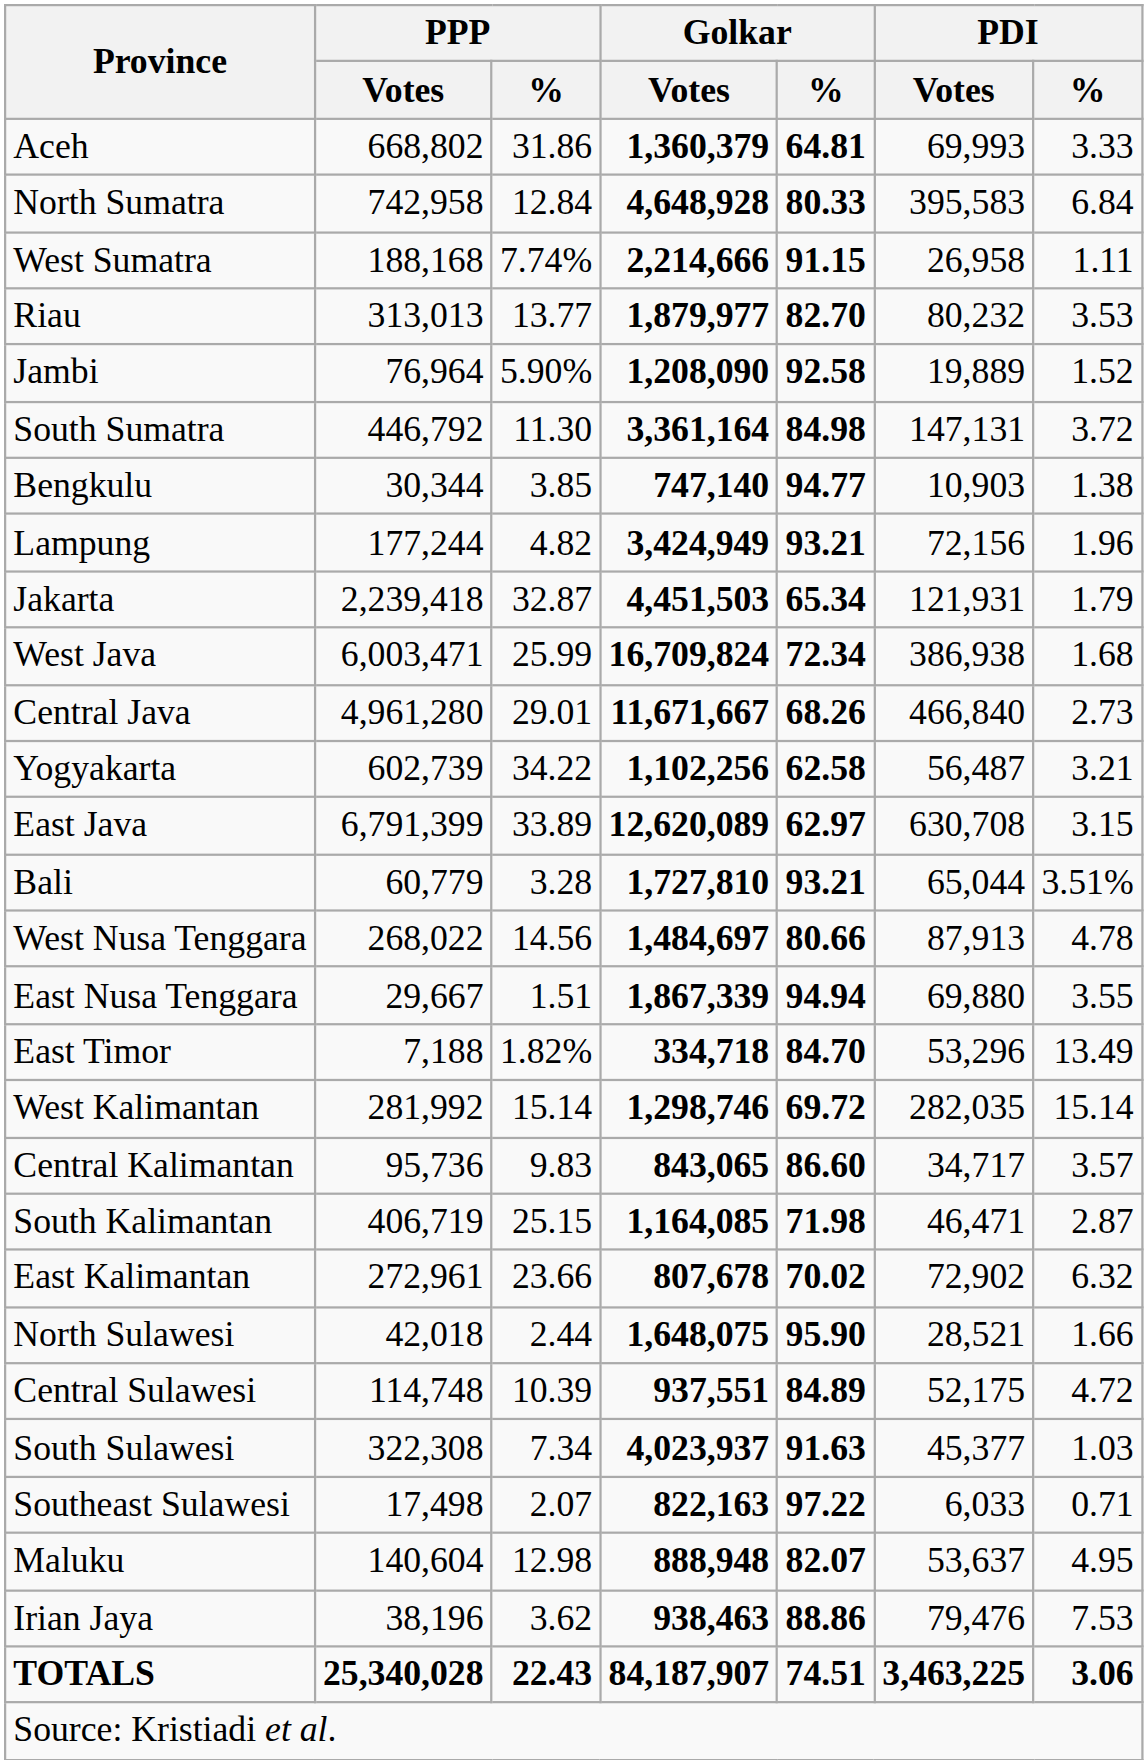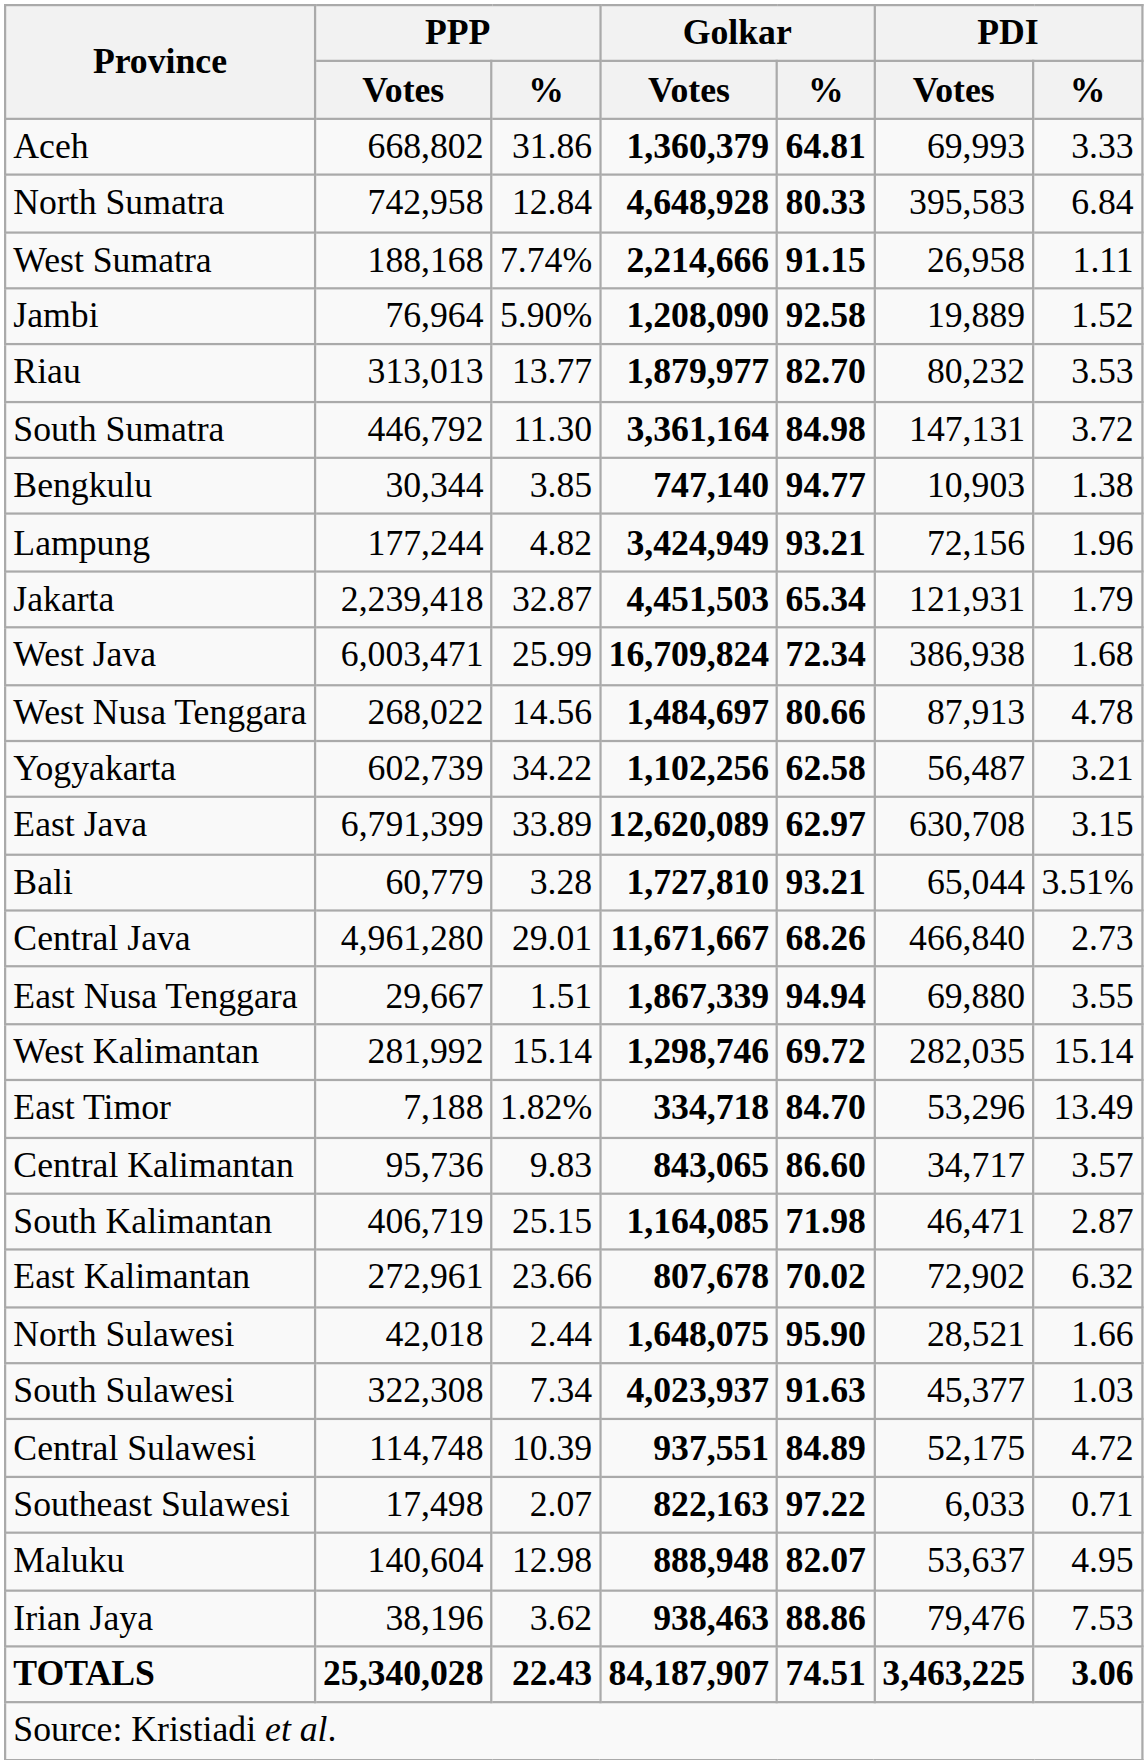 <table class="wikitable sortable" style=text-align:right>
 <tr>
 <th rowspan=2>Province</th>
 <th colspan=2>PPP</th>
 <th colspan=2>Golkar</th>
 <th colspan=2>PDI</th>
 </tr>
 <tr>
 <th>Votes</th>
 <th>%</th>
 <th>Votes</th>
 <th>%</th>
 <th>Votes</th>
 <th>%</th>
 </tr>
 <tr>
 <td align=left>Aceh</td>
 <td>668,802</td>
 <td>31.86</td>
 <td><strong>1,360,379</strong></td>
 <td><strong>64.81</strong></td>
 <td>69,993</td>
 <td>3.33</td>
 </tr>
 <tr>
 <td align=left>North Sumatra</td>
 <td>742,958</td>
 <td>12.84</td>
 <td><strong>4,648,928</strong></td>
 <td><strong>80.33</strong></td>
 <td>395,583</td>
 <td>6.84</td>
 </tr>
 <tr>
 <td align=left>West Sumatra</td>
 <td>188,168</td>
 <td>7.74%</td>
 <td><strong>2,214,666</strong></td>
 <td><strong>91.15</strong></td>
 <td>26,958</td>
 <td>1.11</td>
 </tr>
 <tr>
+<td align=left>Jambi</td>
+<td>76,964</td>
+<td>5.90%</td>
+<td><strong>1,208,090</strong></td>
+<td><strong>92.58</strong></td>
+<td>19,889</td>
+<td>1.52</td>
+</tr>
+<tr>
 <td align=left>Riau</td>
 <td>313,013</td>
 <td>13.77</td>
 <td><strong>1,879,977</strong></td>
 <td><strong>82.70</strong></td>
 <td>80,232</td>
 <td>3.53</td>
-</tr>
-<tr>
-<td align=left>Jambi</td>
-<td>76,964</td>
-<td>5.90%</td>
-<td><strong>1,208,090</strong></td>
-<td><strong>92.58</strong></td>
-<td>19,889</td>
-<td>1.52</td>
 </tr>
 <tr>
 <td align=left>South Sumatra</td>
 <td>446,792</td>
 <td>11.30</td>
 <td><strong>3,361,164</strong></td>
 <td><strong>84.98</strong></td>
 <td>147,131</td>
 <td>3.72</td>
 </tr>
 <tr>
 <td align=left>Bengkulu</td>
 <td>30,344</td>
 <td>3.85</td>
 <td><strong>747,140</strong></td>
 <td><strong>94.77</strong></td>
 <td>10,903</td>
 <td>1.38</td>
 </tr>
 <tr>
 <td align=left>Lampung</td>
 <td>177,244</td>
 <td>4.82</td>
 <td><strong>3,424,949</strong></td>
 <td><strong>93.21</strong></td>
 <td>72,156</td>
 <td>1.96</td>
 </tr>
 <tr>
 <td align=left>Jakarta</td>
 <td>2,239,418</td>
 <td>32.87</td>
 <td><strong>4,451,503</strong></td>
 <td><strong>65.34</strong></td>
 <td>121,931</td>
 <td>1.79</td>
 </tr>
 <tr>
 <td align=left>West Java</td>
 <td>6,003,471</td>
 <td>25.99</td>
 <td><strong>16,709,824</strong></td>
 <td><strong>72.34</strong></td>
 <td>386,938</td>
 <td>1.68</td>
 </tr>
 <tr>
-<td align=left>Central Java</td>
-<td>4,961,280</td>
-<td>29.01</td>
-<td><strong>11,671,667</strong></td>
-<td><strong>68.26</strong></td>
-<td>466,840</td>
-<td>2.73</td>
+<td align=left>West Nusa Tenggara</td>
+<td>268,022</td>
+<td>14.56</td>
+<td><strong>1,484,697</strong></td>
+<td><strong>80.66</strong></td>
+<td>87,913</td>
+<td>4.78</td>
 </tr>
 <tr>
 <td align=left>Yogyakarta</td>
 <td>602,739</td>
 <td>34.22</td>
 <td><strong>1,102,256</strong></td>
 <td><strong>62.58</strong></td>
 <td>56,487</td>
 <td>3.21</td>
 </tr>
 <tr>
 <td align=left>East Java</td>
 <td>6,791,399</td>
 <td>33.89</td>
 <td><strong>12,620,089</strong></td>
 <td><strong>62.97</strong></td>
 <td>630,708</td>
 <td>3.15</td>
 </tr>
 <tr>
 <td align=left>Bali</td>
 <td>60,779</td>
 <td>3.28</td>
 <td><strong>1,727,810</strong></td>
 <td><strong>93.21</strong></td>
 <td>65,044</td>
 <td>3.51%</td>
 </tr>
 <tr>
-<td align=left>West Nusa Tenggara</td>
-<td>268,022</td>
-<td>14.56</td>
-<td><strong>1,484,697</strong></td>
-<td><strong>80.66</strong></td>
-<td>87,913</td>
-<td>4.78</td>
+<td align=left>Central Java</td>
+<td>4,961,280</td>
+<td>29.01</td>
+<td><strong>11,671,667</strong></td>
+<td><strong>68.26</strong></td>
+<td>466,840</td>
+<td>2.73</td>
 </tr>
 <tr>
 <td align=left>East Nusa Tenggara</td>
 <td>29,667</td>
 <td>1.51</td>
 <td><strong>1,867,339</strong></td>
 <td><strong>94.94</strong></td>
 <td>69,880</td>
 <td>3.55</td>
 </tr>
 <tr>
+<td align=left>West Kalimantan</td>
+<td>281,992</td>
+<td>15.14</td>
+<td><strong>1,298,746</strong></td>
+<td><strong>69.72</strong></td>
+<td>282,035</td>
+<td>15.14</td>
+</tr>
+<tr>
 <td align=left>East Timor</td>
 <td>7,188</td>
 <td>1.82%</td>
 <td><strong>334,718</strong></td>
 <td><strong>84.70</strong></td>
 <td>53,296</td>
 <td>13.49</td>
-</tr>
-<tr>
-<td align=left>West Kalimantan</td>
-<td>281,992</td>
-<td>15.14</td>
-<td><strong>1,298,746</strong></td>
-<td><strong>69.72</strong></td>
-<td>282,035</td>
-<td>15.14</td>
 </tr>
 <tr>
 <td align=left>Central Kalimantan</td>
 <td>95,736</td>
 <td>9.83</td>
 <td><strong>843,065</strong></td>
 <td><strong>86.60</strong></td>
 <td>34,717</td>
 <td>3.57</td>
 </tr>
 <tr>
 <td align=left>South Kalimantan</td>
 <td>406,719</td>
 <td>25.15</td>
 <td><strong>1,164,085</strong></td>
 <td><strong>71.98</strong></td>
 <td>46,471</td>
 <td>2.87</td>
 </tr>
 <tr>
 <td align=left>East Kalimantan</td>
 <td>272,961</td>
 <td>23.66</td>
 <td><strong>807,678</strong></td>
 <td><strong>70.02</strong></td>
 <td>72,902</td>
 <td>6.32</td>
 </tr>
 <tr>
 <td align=left>North Sulawesi</td>
 <td>42,018</td>
 <td>2.44</td>
 <td><strong>1,648,075</strong></td>
 <td><strong>95.90</strong></td>
 <td>28,521</td>
 <td>1.66</td>
 </tr>
 <tr>
+<td align=left>South Sulawesi</td>
+<td>322,308</td>
+<td>7.34</td>
+<td><strong>4,023,937</strong></td>
+<td><strong>91.63</strong></td>
+<td>45,377</td>
+<td>1.03</td>
+</tr>
+<tr>
 <td align=left>Central Sulawesi</td>
 <td>114,748</td>
 <td>10.39</td>
 <td><strong>937,551</strong></td>
 <td><strong>84.89</strong></td>
 <td>52,175</td>
 <td>4.72</td>
-</tr>
-<tr>
-<td align=left>South Sulawesi</td>
-<td>322,308</td>
-<td>7.34</td>
-<td><strong>4,023,937</strong></td>
-<td><strong>91.63</strong></td>
-<td>45,377</td>
-<td>1.03</td>
 </tr>
 <tr>
 <td align=left>Southeast Sulawesi</td>
 <td>17,498</td>
 <td>2.07</td>
 <td><strong>822,163</strong></td>
 <td><strong>97.22</strong></td>
 <td>6,033</td>
 <td>0.71</td>
 </tr>
 <tr>
 <td align=left>Maluku</td>
 <td>140,604</td>
 <td>12.98</td>
 <td><strong>888,948</strong></td>
 <td><strong>82.07</strong></td>
 <td>53,637</td>
 <td>4.95</td>
 </tr>
 <tr>
 <td align=left>Irian Jaya</td>
 <td>38,196</td>
 <td>3.62</td>
 <td><strong>938,463</strong></td>
 <td><strong>88.86</strong></td>
 <td>79,476</td>
 <td>7.53</td>
 </tr>
 <tr style=font-weight:bold class=sortbottom>
 <td align=left>TOTALS</td>
 <td><strong>25,340,028</strong></td>
 <td><strong>22.43</strong></td>
 <td><strong>84,187,907</strong></td>
 <td><strong>74.51</strong></td>
 <td><strong>3,463,225</strong></td>
 <td><strong>3.06</strong></td>
 </tr>
 <tr class=sortbottom>
 <td colspan=7 align=left>Source: Kristiadi <em>et al</em>.</td>
 </tr>
 </table>
